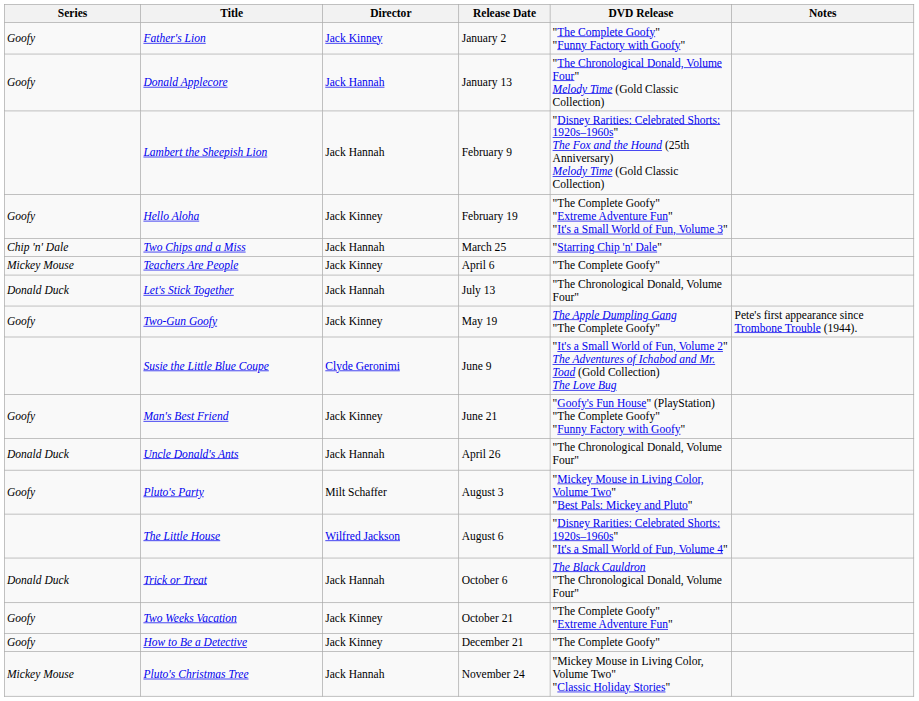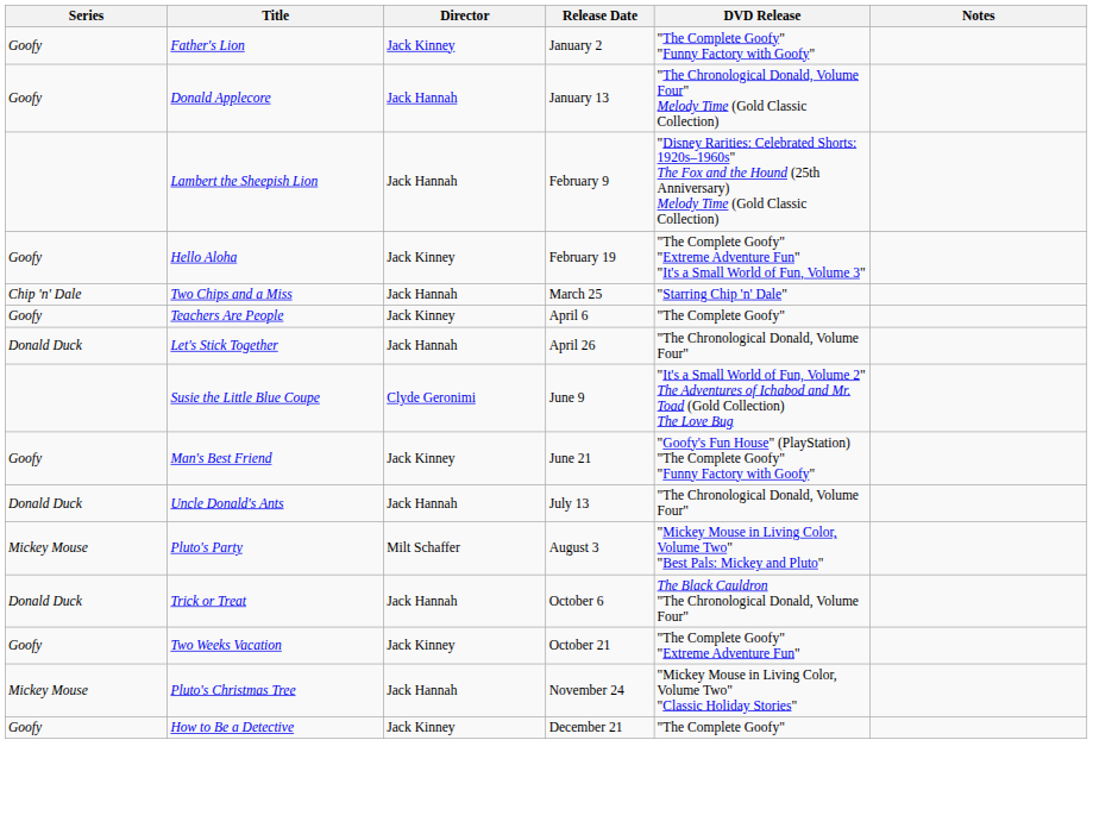 <table class="wikitable" style="width:100%;">
 <tr>
 <th style="width:15%;">Series</th>
 <th style="width:20%;">Title</th>
 <th style="width:15%;">Director</th>
 <th style="width:10%;">Release Date</th>
 <th style="width:20%;">DVD Release</th>
 <th style="width:20%;">Notes</th>
 </tr>
 <tr>
 <td><em>Goofy</em></td>
 <td><em><a href='#'>Father's Lion</a></em></td>
 <td><a href='#'>Jack Kinney</a></td>
 <td>January 2</td>
 <td>"<a href='#'>The Complete Goofy</a>" <br>"<a href='#'>Funny Factory with Goofy</a>"</td>
 <td></td>
 </tr>
 <tr>
 <td><em>Goofy</em></td>
 <td><em><a href='#'>Donald Applecore</a></em></td>
 <td><a href='#'>Jack Hannah</a></td>
 <td>January 13</td>
 <td>"<a href='#'>The Chronological Donald, Volume Four</a>" <br><em><a href='#'>Melody Time</a></em> (Gold Classic Collection)</td>
 <td></td>
 </tr>
 <tr>
 <td></td>
 <td><em><a href='#'>Lambert the Sheepish Lion</a></em> </td>
 <td>Jack Hannah</td>
 <td>February 9</td>
 <td>"<a href='#'>Disney Rarities: Celebrated Shorts: 1920s–1960s</a>" <br><em><a href='#'>The Fox and the Hound</a></em> (25th Anniversary) <br><em><a href='#'>Melody Time</a></em> (Gold Classic Collection)</td>
 <td></td>
 </tr>
 <tr>
 <td><em>Goofy</em></td>
 <td><em><a href='#'>Hello Aloha</a></em></td>
 <td>Jack Kinney</td>
 <td>February 19</td>
 <td>"The Complete Goofy" <br>"<a href='#'>Extreme Adventure Fun</a>"<br>"<a href='#'>It's a Small World of Fun, Volume 3</a>"</td>
 <td></td>
 </tr>
 <tr>
 <td><em>Chip 'n' Dale</em></td>
 <td><em><a href='#'>Two Chips and a Miss</a></em></td>
 <td>Jack Hannah</td>
 <td>March 25</td>
 <td>"<a href='#'>Starring Chip 'n' Dale</a>"</td>
 <td></td>
 </tr>
 <tr>
-<td><em>Mickey Mouse</em></td>
+<td><em>Goofy</em></td>
 <td><em><a href='#'>Teachers Are People</a></em></td>
 <td>Jack Kinney</td>
 <td>April 6</td>
 <td>"The Complete Goofy"</td>
 <td></td>
 </tr>
 <tr>
 <td><em>Donald Duck</em></td>
 <td><em><a href='#'>Let's Stick Together</a></em></td>
 <td>Jack Hannah</td>
-<td>July 13</td>
+<td>April 26</td>
 <td>"The Chronological Donald, Volume Four"</td>
 <td></td>
-</tr>
-<tr>
-<td><em>Goofy</em></td>
-<td><em><a href='#'>Two-Gun Goofy</a></em></td>
-<td>Jack Kinney</td>
-<td>May 19</td>
-<td><em><a href='#'>The Apple Dumpling Gang</a></em> <br>"The Complete Goofy"</td>
-<td>Pete's first appearance since <a href='#'>Trombone Trouble</a> (1944).</td>
 </tr>
 <tr>
 <td></td>
 <td><em><a href='#'>Susie the Little Blue Coupe</a></em></td>
 <td><a href='#'>Clyde Geronimi</a></td>
 <td>June 9</td>
 <td>"<a href='#'>It's a Small World of Fun, Volume 2</a>" <br><em><a href='#'>The Adventures of Ichabod and Mr. Toad</a></em> (Gold Collection) <br><em><a href='#'>The Love Bug</a></em></td>
 <td></td>
 </tr>
 <tr>
 <td><em>Goofy</em></td>
 <td><em><a href='#'>Man's Best Friend</a></em></td>
 <td>Jack Kinney</td>
 <td>June 21</td>
 <td>"<a href='#'>Goofy's Fun House</a>" (PlayStation) <br>"The Complete Goofy" <br>"<a href='#'>Funny Factory with Goofy</a>"</td>
 <td></td>
 </tr>
 <tr>
 <td><em>Donald Duck</em></td>
 <td><em><a href='#'>Uncle Donald's Ants</a></em></td>
 <td>Jack Hannah</td>
-<td>April 26</td>
+<td>July 13</td>
 <td>"The Chronological Donald, Volume Four"</td>
 <td></td>
 </tr>
 <tr>
-<td><em>Goofy</em></td>
+<td><em>Mickey Mouse</em></td>
 <td><em><a href='#'>Pluto's Party</a></em></td>
 <td>Milt Schaffer</td>
 <td>August 3</td>
 <td>"<a href='#'>Mickey Mouse in Living Color, Volume Two</a>" <br>"<a href='#'>Best Pals: Mickey and Pluto</a>"</td>
-<td></td>
-</tr>
-<tr>
-<td></td>
-<td><em><a href='#'>The Little House</a></em></td>
-<td><a href='#'>Wilfred Jackson</a></td>
-<td>August 6</td>
-<td>"<a href='#'>Disney Rarities: Celebrated Shorts: 1920s–1960s</a>" <br>"<a href='#'>It's a Small World of Fun, Volume 4</a>"</td>
 <td></td>
 </tr>
 <tr>
 <td><em>Donald Duck</em></td>
 <td><em><a href='#'>Trick or Treat</a></em></td>
 <td>Jack Hannah</td>
 <td>October 6</td>
 <td><em><a href='#'>The Black Cauldron</a></em> <br>"The Chronological Donald, Volume Four"</td>
 <td></td>
 </tr>
 <tr>
 <td><em>Goofy</em></td>
 <td><em><a href='#'>Two Weeks Vacation</a></em></td>
 <td>Jack Kinney</td>
 <td>October 21</td>
 <td>"The Complete Goofy" <br>"<a href='#'>Extreme Adventure Fun</a>"</td>
 <td></td>
 </tr>
 <tr>
+<td><em>Mickey Mouse</em></td>
+<td><em><a href='#'>Pluto's Christmas Tree</a></em></td>
+<td>Jack Hannah</td>
+<td>November 24</td>
+<td>"Mickey Mouse in Living Color, Volume Two" <br>"<a href='#'>Classic Holiday Stories</a>"</td>
+<td></td>
+</tr>
+<tr>
 <td><em>Goofy</em></td>
 <td><em><a href='#'>How to Be a Detective</a></em></td>
 <td>Jack Kinney</td>
 <td>December 21</td>
 <td>"The Complete Goofy"</td>
 <td></td>
 </tr>
-<tr>
-<td><em>Mickey Mouse</em></td>
-<td><em><a href='#'>Pluto's Christmas Tree</a></em></td>
-<td>Jack Hannah</td>
-<td>November 24</td>
-<td>"Mickey Mouse in Living Color, Volume Two" <br>"<a href='#'>Classic Holiday Stories</a>"</td>
-<td></td>
-</tr>
 </table>
